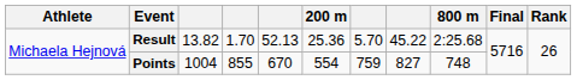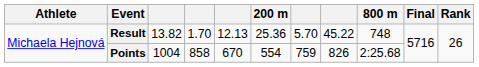 <table class="wikitable" style="font-size:90%">
 <tr>
 <th>Athlete</th>
 <th>Event</th>
 <th></th>
 <th></th>
 <th></th>
 <th>200 m</th>
 <th></th>
 <th></th>
 <th>800 m</th>
 <th>Final</th>
 <th>Rank</th>
 </tr>
 <tr align=center>
 <td align=left rowspan=2><a href='#'>Michaela Hejnová</a></td>
 <th style="font-size:95%">Result</th>
 <td>13.82</td>
 <td>1.70</td>
-<td>52.13</td>
+<td>12.13</td>
 <td>25.36</td>
 <td>5.70</td>
 <td>45.22</td>
-<td>2:25.68</td>
+<td>748</td>
 <td rowspan=2>5716</td>
 <td rowspan=2>26</td>
 </tr>
 <tr align=center>
 <th style="font-size:95%">Points</th>
 <td>1004</td>
-<td>855</td>
+<td>858</td>
 <td>670</td>
 <td>554</td>
 <td>759</td>
-<td>827</td>
-<td>748</td>
+<td>826</td>
+<td>2:25.68</td>
 </tr>
 </table>
